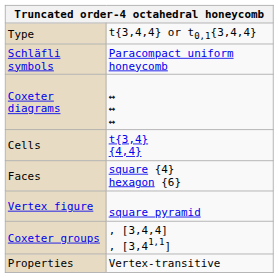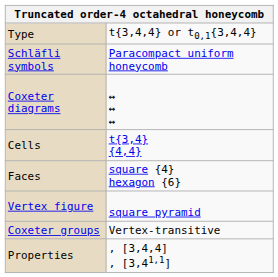 <table class="wikitable" align="right" style="margin-left:10px" width="320">
 <tr>
 <th bgcolor=#e7dcc3 colspan=2>Truncated order-4 octahedral honeycomb</th>
 </tr>
 <tr>
 <td bgcolor=#e7dcc3>Type</td>
 <td>t{3,4,4} or t<sub>0,1</sub>{3,4,4}</td>
 </tr>
 <tr>
 <td bgcolor=#e7dcc3><a href='#'>Schläfli symbols</a></td>
 <td><a href='#'>Paracompact uniform honeycomb</a></td>
 </tr>
 <tr>
 <td bgcolor=#e7dcc3><a href='#'>Coxeter diagrams</a></td>
 <td><br> ↔ <br> ↔ <br> ↔ </td>
 </tr>
 <tr>
 <td bgcolor=#e7dcc3>Cells</td>
 <td><a href='#'>t{3,4}</a> <br><a href='#'>{4,4}</a></td>
 </tr>
 <tr>
 <td bgcolor=#e7dcc3>Faces</td>
 <td><a href='#'>square</a> {4}<br><a href='#'>hexagon</a> {6}</td>
 </tr>
 <tr>
 <td bgcolor=#e7dcc3><a href='#'>Vertex figure</a></td>
 <td><br><a href='#'>square pyramid</a></td>
 </tr>
 <tr>
 <td bgcolor=#e7dcc3><a href='#'>Coxeter groups</a></td>
-<td>, [3,4,4]<br>, [3,4<sup>1,1</sup>]</td>
+<td>Vertex-transitive</td>
 </tr>
 <tr>
 <td bgcolor=#e7dcc3>Properties</td>
-<td>Vertex-transitive</td>
+<td>, [3,4,4]<br>, [3,4<sup>1,1</sup>]</td>
 </tr>
 </table>
